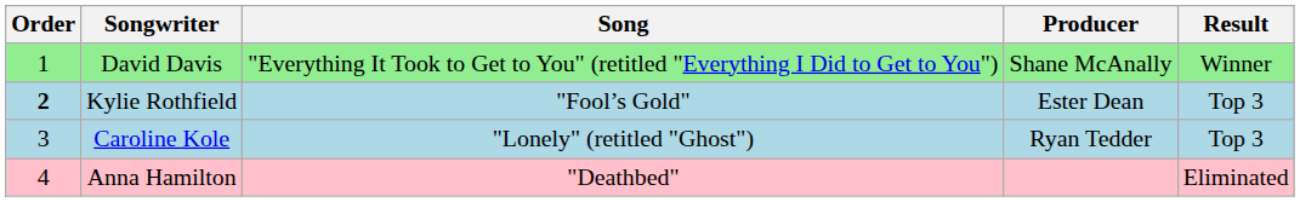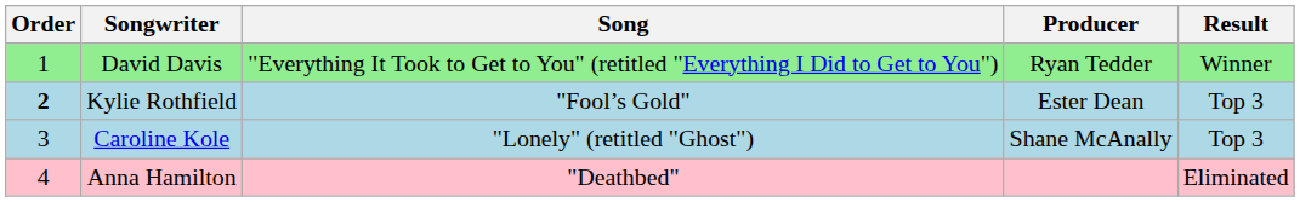 <table class="wikitable plainrowheaders" style="text-align:center">
 <tr>
 <th style="row">Order</th>
 <th style="row">Songwriter</th>
 <th style="row">Song</th>
 <th style="row">Producer</th>
 <th style="row">Result</th>
 </tr>
 <tr style="background:lightgreen;">
 <td>1</td>
 <td>David Davis</td>
 <td>"Everything It Took to Get to You" (retitled "<a href='#'>Everything I Did to Get to You</a>")</td>
-<td>Shane McAnally</td>
+<td>Ryan Tedder</td>
 <td>Winner</td>
 </tr>
 <tr style="background:lightblue;">
 <td><strong>2</strong></td>
 <td>Kylie Rothfield</td>
 <td>"Fool’s Gold"</td>
 <td>Ester Dean</td>
 <td>Top 3</td>
 </tr>
 <tr style="background:lightblue;">
 <td>3</td>
 <td><a href='#'>Caroline Kole</a></td>
 <td>"Lonely" (retitled "Ghost")</td>
-<td>Ryan Tedder</td>
+<td>Shane McAnally</td>
 <td>Top 3</td>
 </tr>
 <tr style="background:pink;">
 <td>4</td>
 <td>Anna Hamilton</td>
 <td>"Deathbed"</td>
 <td></td>
 <td>Eliminated</td>
 </tr>
 </table>
